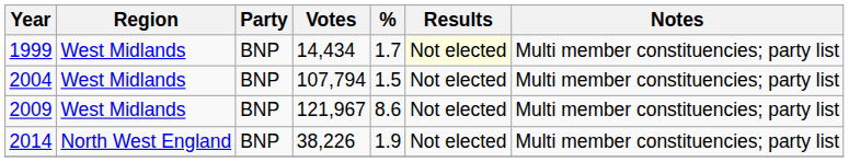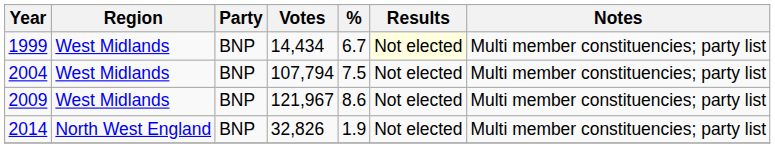 <table class="wikitable">
 <tr>
 <th>Year</th>
 <th>Region</th>
 <th>Party</th>
 <th>Votes</th>
 <th>%</th>
 <th>Results</th>
 <th>Notes</th>
 </tr>
 <tr>
 <td><a href='#'>1999</a></td>
 <td><a href='#'>West Midlands</a></td>
 <td>BNP</td>
 <td>14,434</td>
-<td>1.7</td>
+<td>6.7</td>
 <td style="background: lightyellow;">Not elected</td>
 <td>Multi member constituencies; party list</td>
 </tr>
 <tr>
 <td><a href='#'>2004</a></td>
 <td><a href='#'>West Midlands</a></td>
 <td>BNP</td>
 <td>107,794</td>
-<td>1.5</td>
+<td>7.5</td>
 <td>Not elected</td>
 <td>Multi member constituencies; party list</td>
 </tr>
 <tr>
 <td><a href='#'>2009</a></td>
 <td><a href='#'>West Midlands</a></td>
 <td>BNP</td>
 <td>121,967</td>
 <td>8.6</td>
 <td>Not elected</td>
 <td>Multi member constituencies; party list</td>
 </tr>
 <tr>
 <td><a href='#'>2014</a></td>
 <td><a href='#'>North West England</a></td>
 <td>BNP</td>
-<td>38,226</td>
+<td>32,826</td>
 <td>1.9</td>
 <td>Not elected</td>
 <td>Multi member constituencies; party list</td>
 </tr>
 <tr>
 </tr>
 </table>
